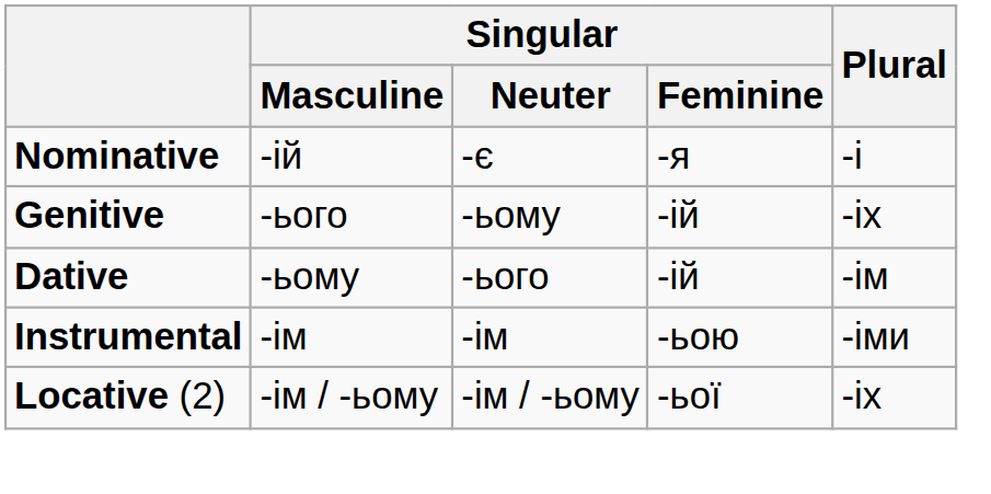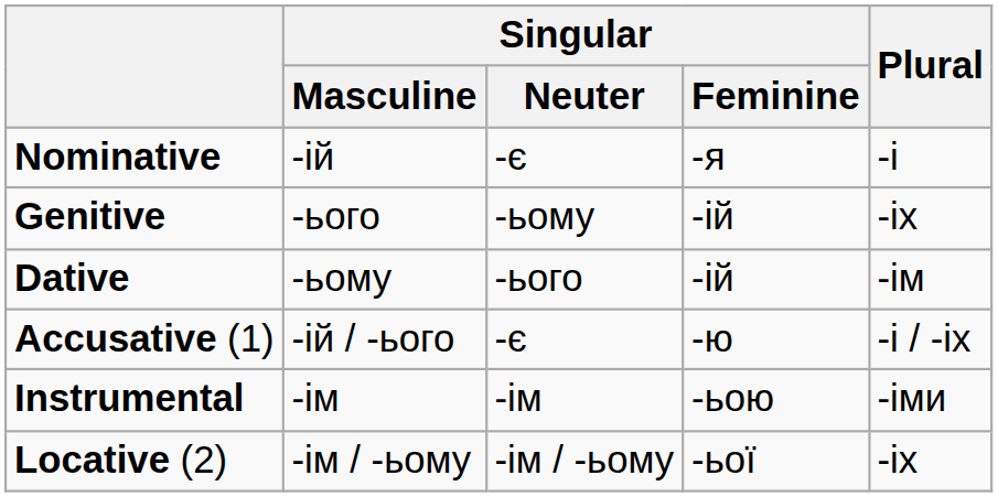 <table align=center class="wikitable">
 <tr>
 <th rowspan="2"></th>
 <th colspan="3" align="center">Singular</th>
 <th rowspan="2" align="center">Plural</th>
 </tr>
 <tr>
 <th>Masculine</th>
 <th>Neuter</th>
 <th>Feminine</th>
 </tr>
 <tr>
 <td><strong>Nominative</strong></td>
 <td>-ій</td>
 <td>-є</td>
 <td>-я</td>
 <td>-і</td>
 </tr>
 <tr>
 <td><strong>Genitive</strong></td>
 <td>-ього</td>
 <td>-ьому</td>
 <td>-ій</td>
 <td>-іх</td>
 </tr>
 <tr>
 <td><strong>Dative</strong></td>
 <td>-ьому</td>
 <td>-ього</td>
 <td>-ій</td>
 <td>-ім</td>
 </tr>
 <tr>
+<td><strong>Accusative</strong> (1)</td>
+<td>-ій / -ього</td>
+<td>-є</td>
+<td>-ю</td>
+<td>-і / -іх</td>
+</tr>
+<tr>
 <td><strong>Instrumental</strong></td>
 <td>-ім</td>
 <td>-ім</td>
 <td>-ьою</td>
 <td>-іми</td>
 </tr>
 <tr>
 <td><strong>Locative</strong> (2)</td>
 <td>-ім / -ьому</td>
 <td>-ім / -ьому</td>
 <td>-ьої</td>
 <td>-іх</td>
 </tr>
 </table>
